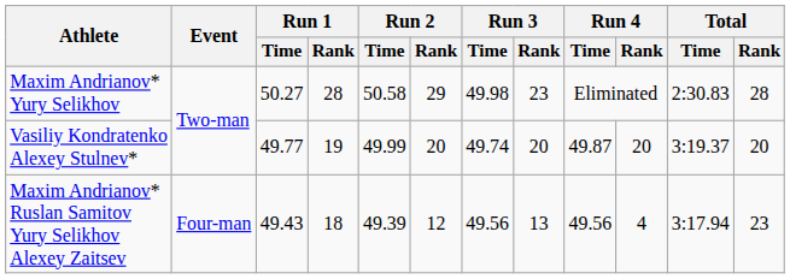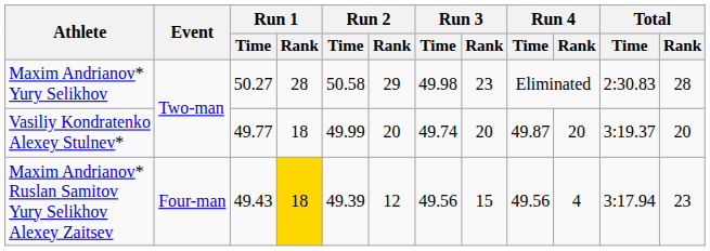 <table class="wikitable" style="font-size:90%">
 <tr>
 <th rowspan="2">Athlete</th>
 <th rowspan="2">Event</th>
 <th colspan="2">Run 1</th>
 <th colspan="2">Run 2</th>
 <th colspan="2">Run 3</th>
 <th colspan="2">Run 4</th>
 <th colspan="2">Total</th>
 </tr>
 <tr style="font-size:95%">
 <th>Time</th>
 <th>Rank</th>
 <th>Time</th>
 <th>Rank</th>
 <th>Time</th>
 <th>Rank</th>
 <th>Time</th>
 <th>Rank</th>
 <th>Time</th>
 <th>Rank</th>
 </tr>
 <tr align=center>
 <td align=left><a href='#'>Maxim Andrianov</a>*<br><a href='#'>Yury Selikhov</a></td>
 <td align=left rowspan=2><a href='#'>Two-man</a></td>
 <td>50.27</td>
 <td>28</td>
 <td>50.58</td>
 <td>29</td>
 <td>49.98</td>
 <td>23</td>
 <td colspan=2>Eliminated</td>
 <td>2:30.83</td>
 <td>28</td>
 </tr>
 <tr align=center>
 <td align=left><a href='#'>Vasiliy Kondratenko</a><br><a href='#'>Alexey Stulnev</a>*</td>
 <td>49.77</td>
-<td>19</td>
+<td>18</td>
 <td>49.99</td>
 <td>20</td>
 <td>49.74</td>
 <td>20</td>
 <td>49.87</td>
 <td>20</td>
 <td>3:19.37</td>
 <td>20</td>
 </tr>
 <tr align=center>
 <td align=left><a href='#'>Maxim Andrianov</a>*<br><a href='#'>Ruslan Samitov</a><br><a href='#'>Yury Selikhov</a><br><a href='#'>Alexey Zaitsev</a></td>
 <td align=left><a href='#'>Four-man</a></td>
 <td>49.43</td>
-<td>18</td>
+<td style="background: gold;">18</td>
 <td>49.39</td>
 <td>12</td>
 <td>49.56</td>
-<td>13</td>
+<td>15</td>
 <td>49.56</td>
 <td>4</td>
 <td>3:17.94</td>
 <td>23</td>
 </tr>
 </table>
